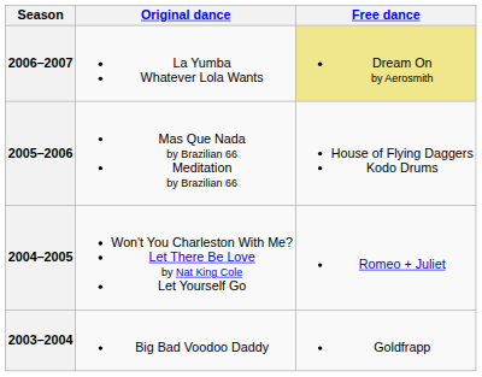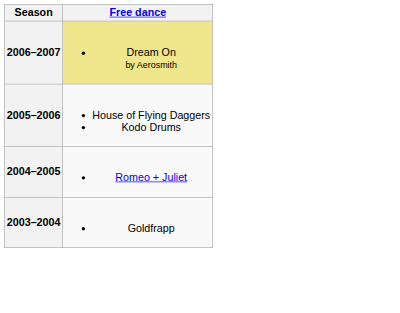 <table class="wikitable" style="text-align:center">
 <tr>
 <th>Season</th>
-<th><a href='#'>Original dance</a></th>
 <th><a href='#'>Free dance</a></th>
 </tr>
 <tr>
 <th>2006–2007 <br> </th>
-<td><br><ul><li>La Yumba</li><li>Whatever Lola Wants</li></ul></td>
 <td style="background: khaki;"><br><ul><li>Dream On <br><small> by Aerosmith </small></li></ul></td>
 </tr>
 <tr>
 <th>2005–2006 <br> </th>
-<td><br><ul><li>Mas Que Nada <br><small> by Brazilian 66 </small></li><li>Meditation <br><small> by Brazilian 66 </small></li></ul></td>
 <td><br><ul><li>House of Flying Daggers</li><li>Kodo Drums</li></ul></td>
 </tr>
 <tr>
 <th>2004–2005 <br> </th>
-<td><br><ul><li>Won't You Charleston With Me?</li><li><a href='#'>Let There Be Love</a> <br><small> by <a href='#'>Nat King Cole</a> </small></li><li>Let Yourself Go</li></ul></td>
 <td><br><ul><li><a href='#'>Romeo + Juliet</a></li></ul></td>
 </tr>
 <tr>
 <th>2003–2004 <br> </th>
-<td><br><ul><li>Big Bad Voodoo Daddy</li></ul></td>
 <td><br><ul><li>Goldfrapp</li></ul></td>
 </tr>
 </table>
